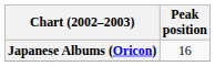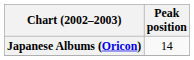 <table class="wikitable plainrowheaders sortable" style="text-align:center;">
 <tr>
 <th scope="col">Chart (2002–2003)</th>
 <th scope="col">Peak<br>position</th>
 </tr>
 <tr>
 <th scope="row">Japanese Albums (<a href='#'>Oricon</a>)</th>
-<td style="text-align:center;">16</td>
+<td style="text-align:center;">14</td>
 </tr>
 <tr>
 </tr>
 </table>
